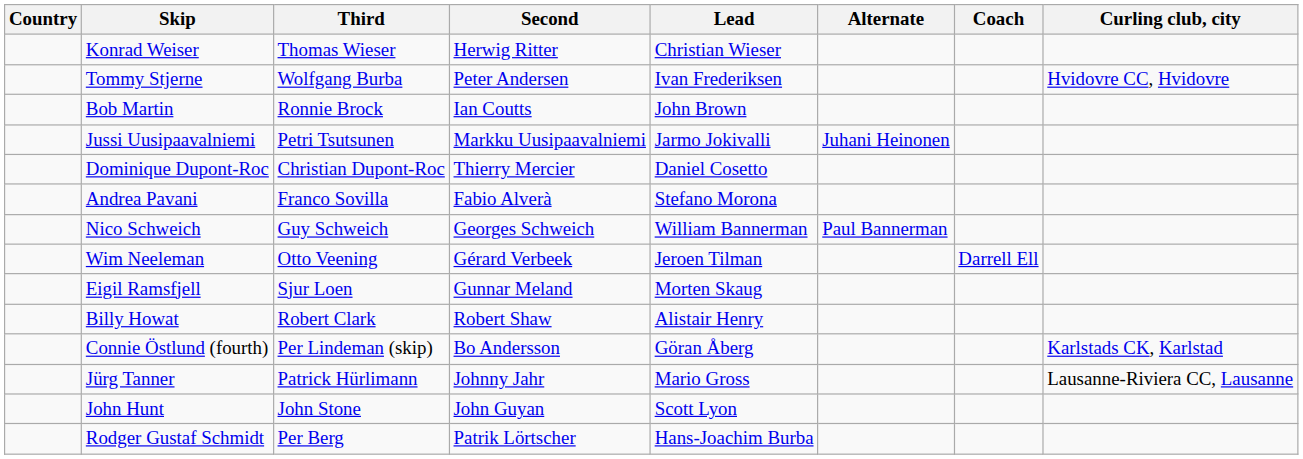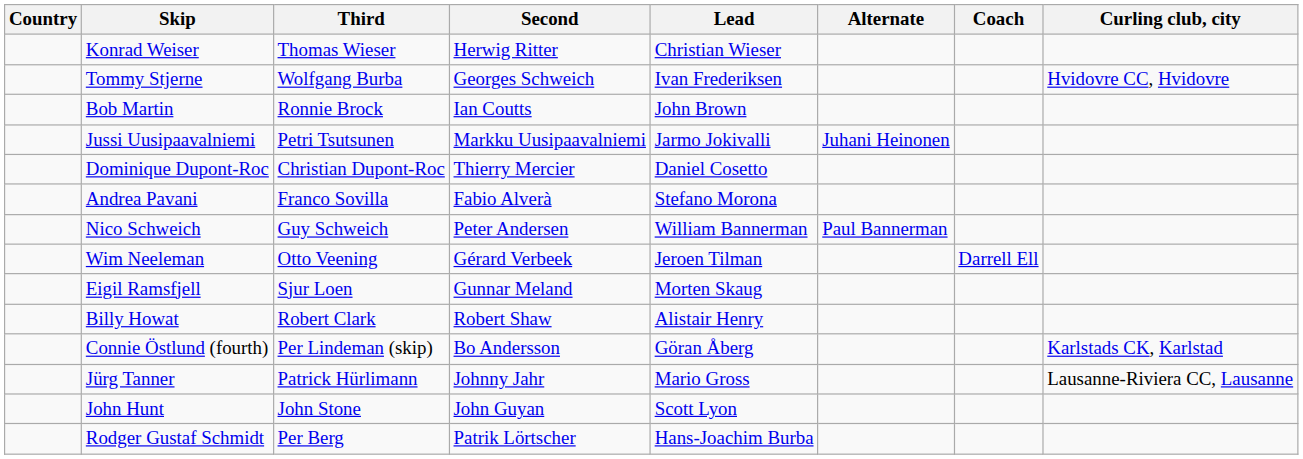 <table class="wikitable">
 <tr>
 <th>Country</th>
 <th>Skip</th>
 <th>Third</th>
 <th>Second</th>
 <th>Lead</th>
 <th>Alternate</th>
 <th>Coach</th>
 <th>Curling club, city</th>
 </tr>
 <tr>
 <td></td>
 <td><a href='#'>Konrad Weiser</a></td>
 <td><a href='#'>Thomas Wieser</a></td>
 <td><a href='#'>Herwig Ritter</a></td>
 <td><a href='#'>Christian Wieser</a></td>
 <td></td>
 <td></td>
 <td></td>
 </tr>
 <tr>
 <td></td>
 <td><a href='#'>Tommy Stjerne</a></td>
 <td><a href='#'>Wolfgang Burba</a></td>
-<td><a href='#'>Peter Andersen</a></td>
+<td><a href='#'>Georges Schweich</a></td>
 <td><a href='#'>Ivan Frederiksen</a></td>
 <td></td>
 <td></td>
 <td><a href='#'>Hvidovre CC</a>, <a href='#'>Hvidovre</a></td>
 </tr>
 <tr>
 <td></td>
 <td><a href='#'>Bob Martin</a></td>
 <td><a href='#'>Ronnie Brock</a></td>
 <td><a href='#'>Ian Coutts</a></td>
 <td><a href='#'>John Brown</a></td>
 <td></td>
 <td></td>
 <td></td>
 </tr>
 <tr>
 <td></td>
 <td><a href='#'>Jussi Uusipaavalniemi</a></td>
 <td><a href='#'>Petri Tsutsunen</a></td>
 <td><a href='#'>Markku Uusipaavalniemi</a></td>
 <td><a href='#'>Jarmo Jokivalli</a></td>
 <td><a href='#'>Juhani Heinonen</a></td>
 <td></td>
 <td></td>
 </tr>
 <tr>
 <td></td>
 <td><a href='#'>Dominique Dupont-Roc</a></td>
 <td><a href='#'>Christian Dupont-Roc</a></td>
 <td><a href='#'>Thierry Mercier</a></td>
 <td><a href='#'>Daniel Cosetto</a></td>
 <td></td>
 <td></td>
 <td></td>
 </tr>
 <tr>
 <td></td>
 <td><a href='#'>Andrea Pavani</a></td>
 <td><a href='#'>Franco Sovilla</a></td>
 <td><a href='#'>Fabio Alverà</a></td>
 <td><a href='#'>Stefano Morona</a></td>
 <td></td>
 <td></td>
 <td></td>
 </tr>
 <tr>
 <td></td>
 <td><a href='#'>Nico Schweich</a></td>
 <td><a href='#'>Guy Schweich</a></td>
-<td><a href='#'>Georges Schweich</a></td>
+<td><a href='#'>Peter Andersen</a></td>
 <td><a href='#'>William Bannerman</a></td>
 <td><a href='#'>Paul Bannerman</a></td>
 <td></td>
 <td></td>
 </tr>
 <tr>
 <td></td>
 <td><a href='#'>Wim Neeleman</a></td>
 <td><a href='#'>Otto Veening</a></td>
 <td><a href='#'>Gérard Verbeek</a></td>
 <td><a href='#'>Jeroen Tilman</a></td>
 <td></td>
 <td><a href='#'>Darrell Ell</a></td>
 <td></td>
 </tr>
 <tr>
 <td></td>
 <td><a href='#'>Eigil Ramsfjell</a></td>
 <td><a href='#'>Sjur Loen</a></td>
 <td><a href='#'>Gunnar Meland</a></td>
 <td><a href='#'>Morten Skaug</a></td>
 <td></td>
 <td></td>
 <td></td>
 </tr>
 <tr>
 <td></td>
 <td><a href='#'>Billy Howat</a></td>
 <td><a href='#'>Robert Clark</a></td>
 <td><a href='#'>Robert Shaw</a></td>
 <td><a href='#'>Alistair Henry</a></td>
 <td></td>
 <td></td>
 <td></td>
 </tr>
 <tr>
 <td></td>
 <td><a href='#'>Connie Östlund</a> (fourth)</td>
 <td><a href='#'>Per Lindeman</a> (skip)</td>
 <td><a href='#'>Bo Andersson</a></td>
 <td><a href='#'>Göran Åberg</a></td>
 <td></td>
 <td></td>
 <td><a href='#'>Karlstads CK</a>, <a href='#'>Karlstad</a></td>
 </tr>
 <tr>
 <td></td>
 <td><a href='#'>Jürg Tanner</a></td>
 <td><a href='#'>Patrick Hürlimann</a></td>
 <td><a href='#'>Johnny Jahr</a></td>
 <td><a href='#'>Mario Gross</a></td>
 <td></td>
 <td></td>
 <td>Lausanne-Riviera CC, <a href='#'>Lausanne</a></td>
 </tr>
 <tr>
 <td></td>
 <td><a href='#'>John Hunt</a></td>
 <td><a href='#'>John Stone</a></td>
 <td><a href='#'>John Guyan</a></td>
 <td><a href='#'>Scott Lyon</a></td>
 <td></td>
 <td></td>
 </tr>
 <tr>
 <td></td>
 <td><a href='#'>Rodger Gustaf Schmidt</a></td>
 <td><a href='#'>Per Berg</a></td>
 <td><a href='#'>Patrik Lörtscher</a></td>
 <td><a href='#'>Hans-Joachim Burba</a></td>
 <td></td>
 <td></td>
 <td></td>
 </tr>
 </table>
